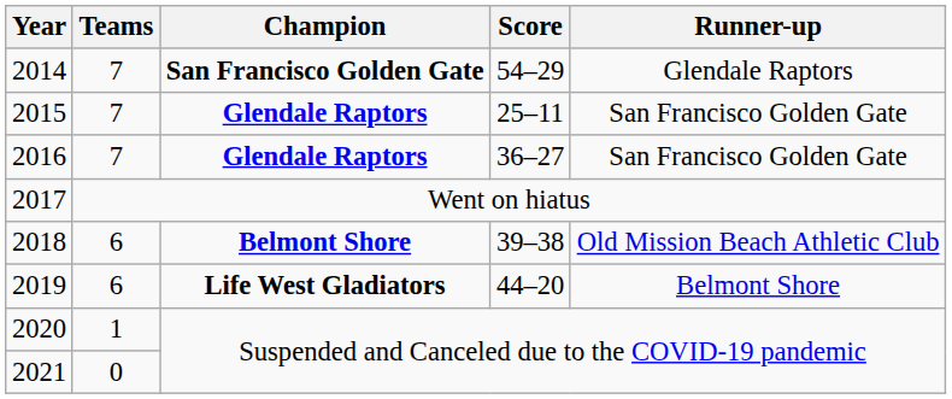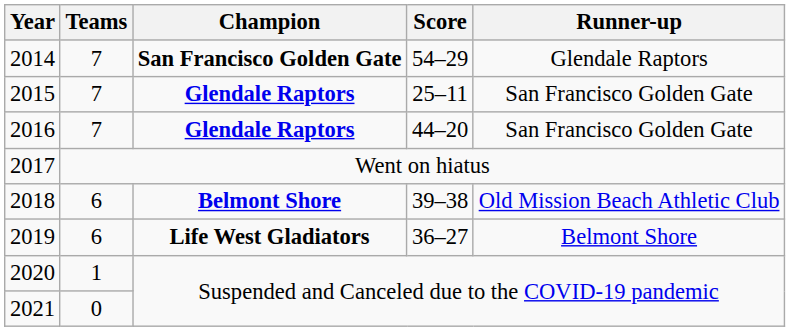 <table class="wikitable" style="text-align:center;">
 <tr>
 <th>Year</th>
 <th>Teams</th>
 <th>Champion</th>
 <th>Score</th>
 <th>Runner-up</th>
 </tr>
 <tr>
 <td>2014</td>
 <td>7</td>
 <td><strong>San Francisco Golden Gate</strong></td>
 <td>54–29</td>
 <td>Glendale Raptors</td>
 </tr>
 <tr>
 <td>2015</td>
 <td>7</td>
 <td><strong><a href='#'>Glendale Raptors</a></strong></td>
 <td>25–11</td>
 <td>San Francisco Golden Gate</td>
 </tr>
 <tr>
 <td>2016</td>
 <td>7</td>
 <td><strong><a href='#'>Glendale Raptors</a></strong></td>
-<td>36–27</td>
+<td>44–20</td>
 <td>San Francisco Golden Gate</td>
 </tr>
 <tr>
 <td>2017</td>
 <td colspan="4">Went on hiatus</td>
 </tr>
 <tr>
 <td>2018</td>
 <td>6</td>
 <td><a href='#'><strong>Belmont Shore</strong></a></td>
 <td>39–38</td>
 <td><a href='#'>Old Mission Beach Athletic Club</a></td>
 </tr>
 <tr>
 <td>2019</td>
 <td>6</td>
 <td><strong>Life West Gladiators</strong></td>
-<td>44–20</td>
+<td>36–27</td>
 <td><a href='#'>Belmont Shore</a></td>
 </tr>
 <tr>
 <td>2020</td>
 <td>1</td>
 <td colspan="3" rowspan="2">Suspended and Canceled due to the <a href='#'>COVID-19 pandemic</a></td>
 </tr>
 <tr>
 <td>2021</td>
 <td>0</td>
 </tr>
 </table>
